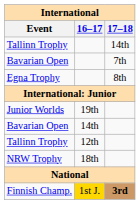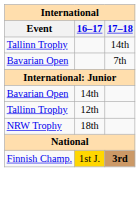 <table class="wikitable" style="text-align:center">
 <tr>
 <th style="background-color: #ffdead; " colspan=3 align=center>International</th>
 </tr>
 <tr>
 <th>Event</th>
 <th><a href='#'>16–17</a></th>
 <th><a href='#'>17–18</a></th>
 </tr>
 <tr>
 <td align=left> <a href='#'>Tallinn Trophy</a></td>
 <td></td>
 <td>14th</td>
 </tr>
 <tr>
 <td align=left><a href='#'>Bavarian Open</a></td>
 <td></td>
 <td>7th</td>
 </tr>
 <tr>
-<td align=left><a href='#'>Egna Trophy</a></td>
-<td></td>
-<td>8th</td>
-</tr>
-<tr>
 <th style="background-color: #ffdead; " colspan=3 align=center>International: Junior</th>
-</tr>
-<tr>
-<td align=left><a href='#'>Junior Worlds</a></td>
-<td>19th</td>
-<td></td>
 </tr>
 <tr>
 <td align=left><a href='#'>Bavarian Open</a></td>
 <td>14th</td>
 <td></td>
 </tr>
 <tr>
 <td align=left><a href='#'>Tallinn Trophy</a></td>
 <td>12th</td>
 <td></td>
 </tr>
 <tr>
 <td align=left><a href='#'>NRW Trophy</a></td>
 <td>18th</td>
 <td></td>
 </tr>
 <tr>
 <th style="background-color: #ffdead; " colspan=3 align=center>National</th>
 </tr>
 <tr>
 <td align=left><a href='#'>Finnish Champ.</a></td>
 <td bgcolor=gold>1st J.</td>
 <td bgcolor="cc9966"><strong>3rd</strong></td>
 </tr>
 </table>
